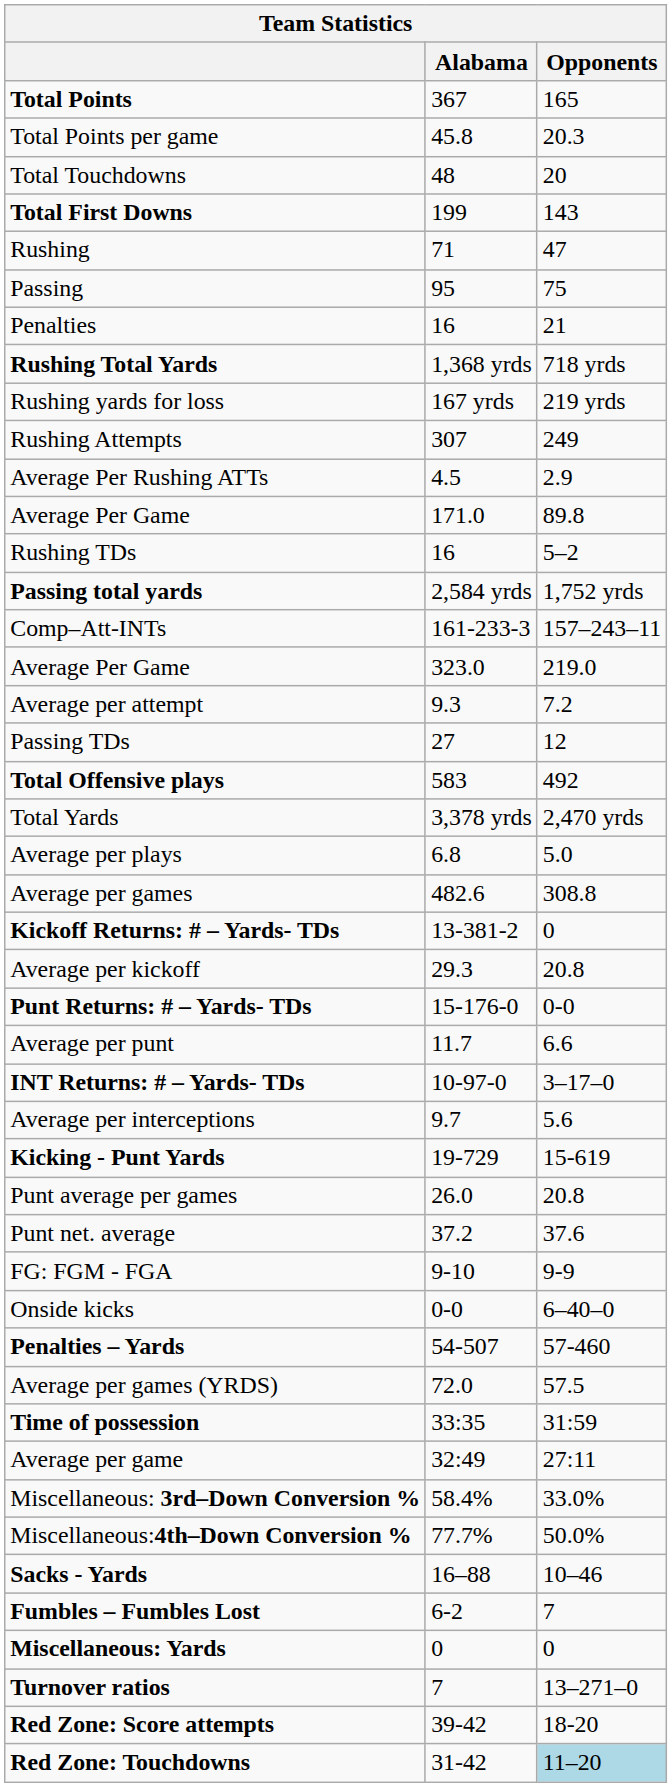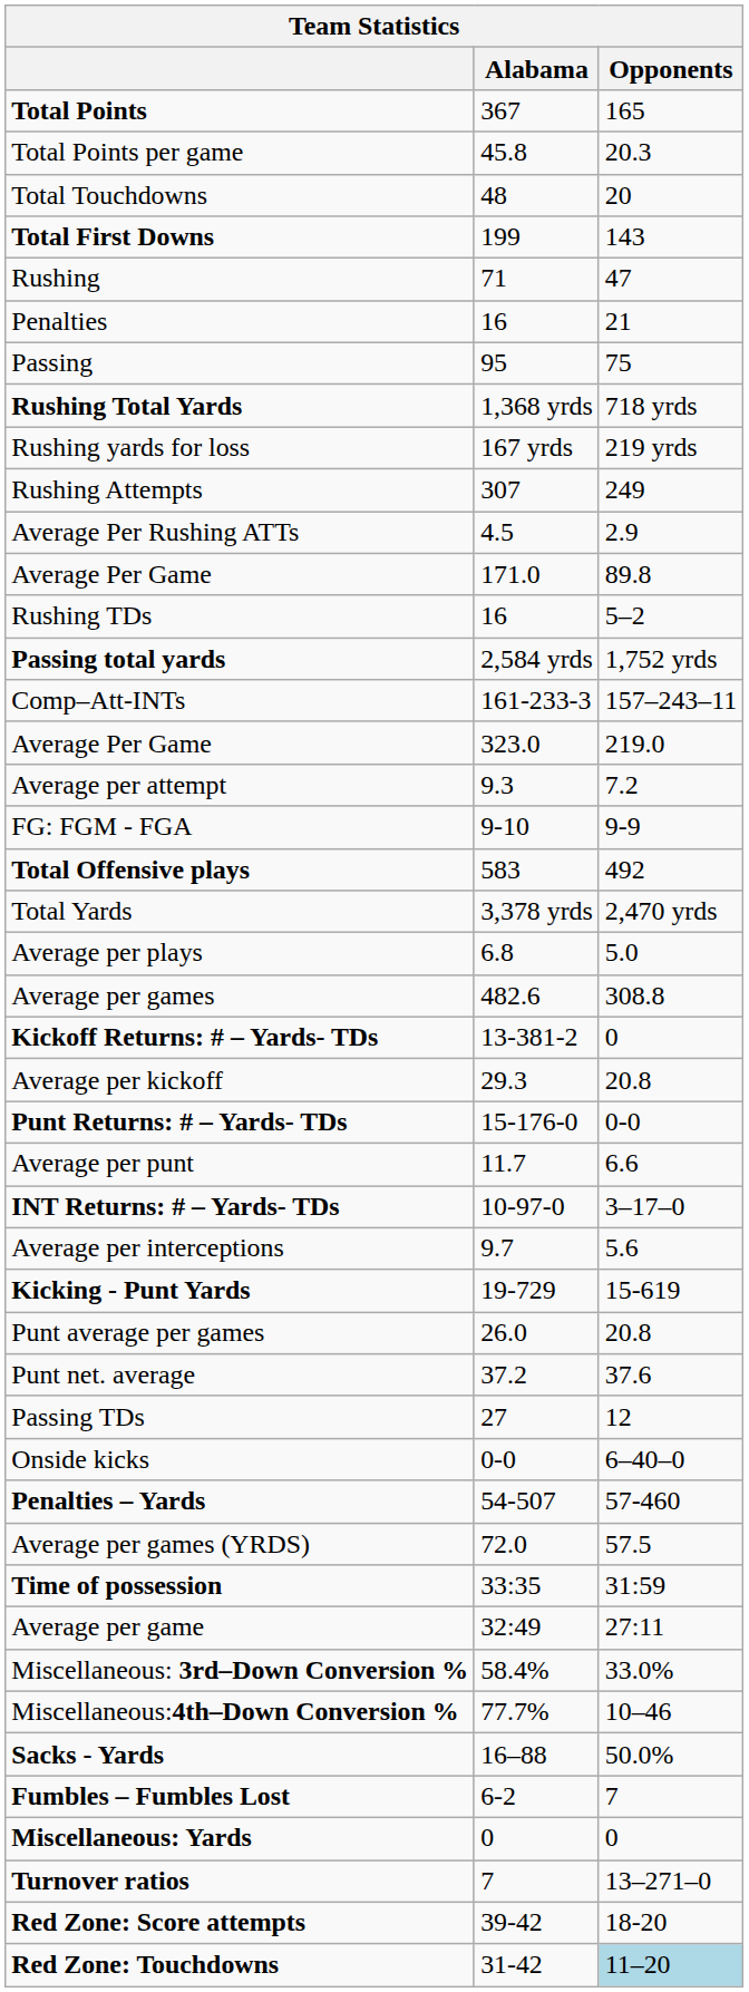 <table class="wikitable collapsible collapsed">
 <tr>
 <th colspan="3">Team Statistics</th>
 </tr>
 <tr>
 <th> </th>
 <th>Alabama</th>
 <th>Opponents</th>
 </tr>
 <tr>
 <td><strong>Total Points</strong></td>
 <td>367</td>
 <td>165</td>
 </tr>
 <tr>
 <td>Total Points per game</td>
 <td>45.8</td>
 <td>20.3</td>
 </tr>
 <tr>
 <td>Total Touchdowns</td>
 <td>48</td>
 <td>20</td>
 </tr>
 <tr>
 <td><strong>Total First Downs</strong></td>
 <td>199</td>
 <td>143</td>
 </tr>
 <tr>
 <td>Rushing</td>
 <td>71</td>
 <td>47</td>
 </tr>
 <tr>
+<td>Penalties</td>
+<td>16</td>
+<td>21</td>
+</tr>
+<tr>
 <td>Passing</td>
 <td>95</td>
 <td>75</td>
-</tr>
-<tr>
-<td>Penalties</td>
-<td>16</td>
-<td>21</td>
 </tr>
 <tr>
 <td><strong>Rushing Total Yards</strong></td>
 <td>1,368 yrds</td>
 <td>718 yrds</td>
 </tr>
 <tr>
 <td>Rushing yards for loss</td>
 <td>167 yrds</td>
 <td>219 yrds</td>
 </tr>
 <tr>
 <td>Rushing Attempts</td>
 <td>307</td>
 <td>249</td>
 </tr>
 <tr>
 <td>Average Per Rushing ATTs</td>
 <td>4.5</td>
 <td>2.9</td>
 </tr>
 <tr>
 <td>Average Per Game</td>
 <td>171.0</td>
 <td>89.8</td>
 </tr>
 <tr>
 <td>Rushing TDs</td>
 <td>16</td>
 <td>5–2</td>
 </tr>
 <tr>
 <td><strong>Passing total yards</strong></td>
 <td>2,584 yrds</td>
 <td>1,752 yrds</td>
 </tr>
 <tr>
 <td>Comp–Att-INTs</td>
 <td>161-233-3</td>
 <td>157–243–11</td>
 </tr>
 <tr>
 <td>Average Per Game</td>
 <td>323.0</td>
 <td>219.0</td>
 </tr>
 <tr>
 <td>Average per attempt</td>
 <td>9.3</td>
 <td>7.2</td>
 </tr>
 <tr>
-<td>Passing TDs</td>
-<td>27</td>
-<td>12</td>
+<td>FG: FGM - FGA</td>
+<td>9-10</td>
+<td>9-9</td>
 </tr>
 <tr>
 <td><strong>Total Offensive plays</strong></td>
 <td>583</td>
 <td>492</td>
 </tr>
 <tr>
 <td>Total Yards</td>
 <td>3,378 yrds</td>
 <td>2,470 yrds</td>
 </tr>
 <tr>
 <td>Average per plays</td>
 <td>6.8</td>
 <td>5.0</td>
 </tr>
 <tr>
 <td>Average per games</td>
 <td>482.6</td>
 <td>308.8</td>
 </tr>
 <tr>
 <td><strong>Kickoff Returns: # – Yards- TDs</strong></td>
 <td>13-381-2</td>
 <td>0</td>
 </tr>
 <tr>
 <td>Average per kickoff</td>
 <td>29.3</td>
 <td>20.8</td>
 </tr>
 <tr>
 <td><strong>Punt Returns: # – Yards- TDs</strong></td>
 <td>15-176-0</td>
 <td>0-0</td>
 </tr>
 <tr>
 <td>Average per punt</td>
 <td>11.7</td>
 <td>6.6</td>
 </tr>
 <tr>
 <td><strong>INT Returns: # – Yards- TDs</strong></td>
 <td>10-97-0</td>
 <td>3–17–0</td>
 </tr>
 <tr>
 <td>Average per interceptions</td>
 <td>9.7</td>
 <td>5.6</td>
 </tr>
 <tr>
 <td><strong>Kicking - Punt Yards</strong></td>
 <td>19-729</td>
 <td>15-619</td>
 </tr>
 <tr>
 <td>Punt average per games</td>
 <td>26.0</td>
 <td>20.8</td>
 </tr>
 <tr>
 <td>Punt net. average</td>
 <td>37.2</td>
 <td>37.6</td>
 </tr>
 <tr>
-<td>FG: FGM - FGA</td>
-<td>9-10</td>
-<td>9-9</td>
+<td>Passing TDs</td>
+<td>27</td>
+<td>12</td>
 </tr>
 <tr>
 <td>Onside kicks</td>
 <td>0-0</td>
 <td>6–40–0</td>
 </tr>
 <tr>
 <td><strong>Penalties – Yards</strong></td>
 <td>54-507</td>
 <td>57-460</td>
 </tr>
 <tr>
 <td>Average per games (YRDS)</td>
 <td>72.0</td>
 <td>57.5</td>
 </tr>
 <tr>
 <td><strong>Time of possession</strong></td>
 <td>33:35</td>
 <td>31:59</td>
 </tr>
 <tr>
 <td>Average per game</td>
 <td>32:49</td>
 <td>27:11</td>
 </tr>
 <tr>
 <td>Miscellaneous: <strong>3rd–Down Conversion %</strong></td>
 <td>58.4%</td>
 <td>33.0%</td>
 </tr>
 <tr>
 <td>Miscellaneous:<strong>4th–Down Conversion %</strong></td>
 <td>77.7%</td>
-<td>50.0%</td>
+<td>10–46</td>
 </tr>
 <tr>
 <td><strong>Sacks - Yards </strong></td>
 <td>16–88</td>
-<td>10–46</td>
+<td>50.0%</td>
 </tr>
 <tr>
 <td><strong>Fumbles – Fumbles Lost</strong></td>
 <td>6-2</td>
 <td>7</td>
 </tr>
 <tr>
 <td><strong>Miscellaneous: Yards</strong></td>
 <td>0</td>
 <td>0</td>
 </tr>
 <tr>
 <td><strong>Turnover ratios</strong></td>
 <td>7</td>
 <td>13–271–0</td>
 </tr>
 <tr>
 <td><strong>Red Zone: Score attempts</strong></td>
 <td>39-42</td>
 <td>18-20</td>
 </tr>
 <tr>
 <td><strong>Red Zone: Touchdowns</strong></td>
 <td>31-42</td>
 <td style="background: lightblue;">11–20</td>
 </tr>
 </table>
